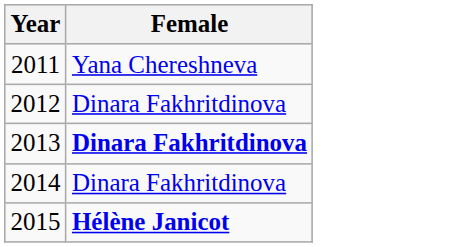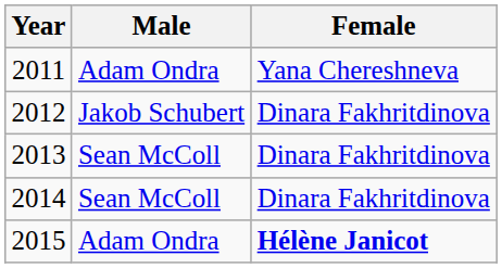 <table class="wikitable">
 <tr>
 <th>Year</th>
+<th>Male</th>
 <th>Female</th>
 </tr>
 <tr>
 <td align="center">2011</td>
+<td> <a href='#'>Adam Ondra</a></td>
 <td> <a href='#'>Yana Chereshneva</a></td>
 </tr>
 <tr>
 <td align="center">2012</td>
+<td> <a href='#'>Jakob Schubert</a></td>
 <td> <a href='#'>Dinara Fakhritdinova</a></td>
 </tr>
 <tr>
 <td align="center">2013</td>
-<td><strong> <a href='#'>Dinara Fakhritdinova</a></strong></td>
+<td> <a href='#'>Sean McColl</a></td>
+<td> <a href='#'>Dinara Fakhritdinova</a></td>
 </tr>
 <tr>
 <td align="center">2014</td>
+<td> <a href='#'>Sean McColl</a></td>
 <td> <a href='#'>Dinara Fakhritdinova</a></td>
 </tr>
 <tr>
 <td align="center">2015</td>
+<td> <a href='#'>Adam Ondra</a></td>
 <td><strong> <a href='#'>Hélène Janicot</a></strong></td>
 </tr>
 </table>
